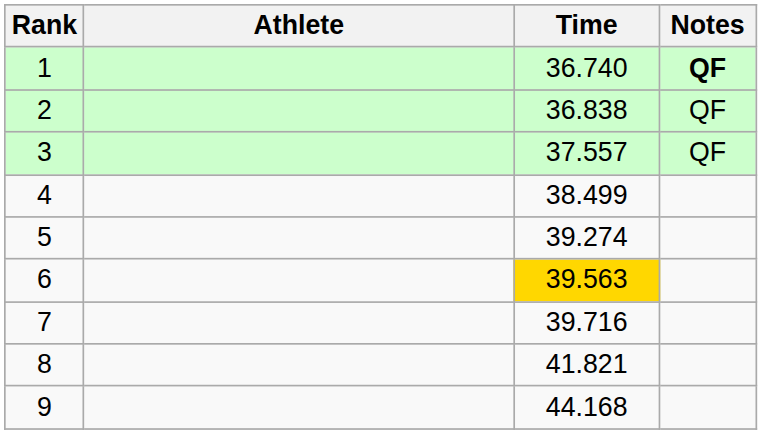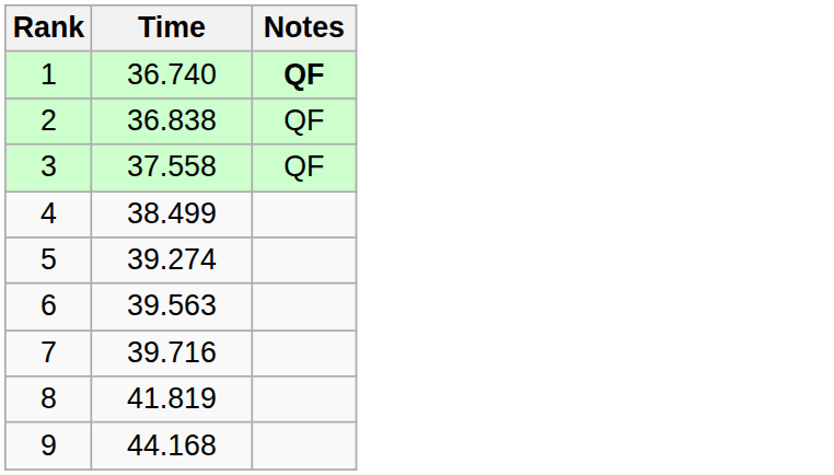 <table class=wikitable style="text-align:center">
 <tr>
 <th width=40>Rank</th>
-<th width=250>Athlete</th>
 <th width=80>Time</th>
 <th width=50>Notes</th>
 </tr>
 <tr bgcolor="ccffcc">
 <td>1</td>
-<td align=left></td>
 <td>36.740</td>
 <td><strong>QF</strong></td>
 </tr>
 <tr bgcolor="ccffcc">
 <td>2</td>
-<td align=left></td>
 <td>36.838</td>
 <td>QF</td>
 </tr>
 <tr bgcolor="ccffcc">
 <td>3</td>
-<td align=left></td>
-<td>37.557</td>
+<td>37.558</td>
 <td>QF</td>
 </tr>
 <tr>
 <td>4</td>
-<td align=left></td>
 <td>38.499</td>
 <td></td>
 </tr>
 <tr>
 <td>5</td>
-<td align=left></td>
 <td>39.274</td>
 <td></td>
 </tr>
 <tr>
 <td>6</td>
-<td align=left></td>
-<td style="background: gold;">39.563</td>
+<td>39.563</td>
 <td></td>
 </tr>
 <tr>
 <td>7</td>
-<td align=left></td>
 <td>39.716</td>
 <td></td>
 </tr>
 <tr>
 <td>8</td>
-<td align=left></td>
-<td>41.821</td>
+<td>41.819</td>
 <td></td>
 </tr>
 <tr>
 <td>9</td>
-<td align=left></td>
 <td>44.168</td>
 <td></td>
 </tr>
 </table>
